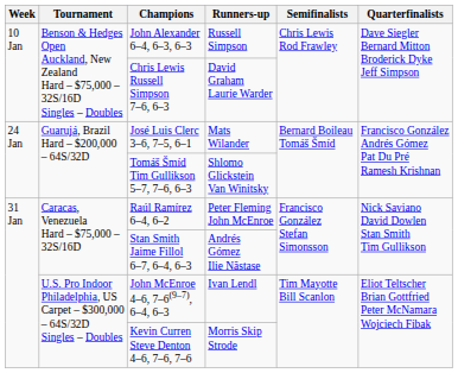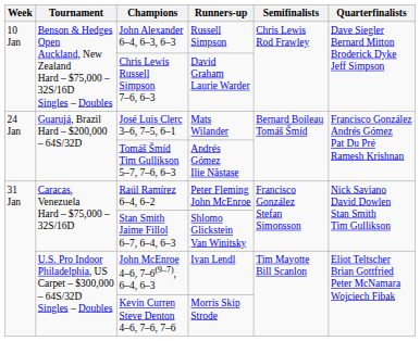 <table class="wikitable" style="font-size:95%;">
 <tr>
 <th style="width:48px;">Week</th>
 <th style="width:248px;">Tournament</th>
 <th style="width:200px;">Champions</th>
 <th style="width:200px;">Runners-up</th>
 <th style="width:190px;">Semifinalists</th>
 <th style="width:190px;">Quarterfinalists</th>
 </tr>
 <tr valign=top>
 <td rowspan=2>10 Jan</td>
 <td rowspan=2><a href='#'>Benson & Hedges Open</a> <br> <a href='#'>Auckland</a>, New Zealand <br> Hard – $75,000 – 32S/16D <br> <a href='#'>Singles</a> – <a href='#'>Doubles</a></td>
 <td> <a href='#'>John Alexander</a> <br> 6–4, 6–3, 6–3</td>
 <td> <a href='#'>Russell Simpson</a></td>
 <td rowspan=2> <a href='#'>Chris Lewis</a> <br>  <a href='#'>Rod Frawley</a></td>
 <td rowspan=2> <a href='#'>Dave Siegler</a> <br>  <a href='#'>Bernard Mitton</a> <br>  <a href='#'>Broderick Dyke</a> <br>  <a href='#'>Jeff Simpson</a></td>
 </tr>
 <tr valign=top>
 <td> <a href='#'>Chris Lewis</a> <br>  <a href='#'>Russell Simpson</a> <br> 7–6, 6–3</td>
 <td> <a href='#'>David Graham</a> <br>  <a href='#'>Laurie Warder</a></td>
 </tr>
 <tr valign=top>
 <td rowspan=2>24 Jan</td>
 <td rowspan=2><a href='#'>Guarujá</a>, Brazil <br> Hard – $200,000 – 64S/32D</td>
 <td> <a href='#'>José Luis Clerc</a> <br> 3–6, 7–5, 6–1</td>
 <td> <a href='#'>Mats Wilander</a></td>
 <td rowspan=2> <a href='#'>Bernard Boileau</a> <br>  <a href='#'>Tomáš Šmíd</a></td>
 <td rowspan=2> <a href='#'>Francisco González</a> <br>  <a href='#'>Andrés Gómez</a> <br>  <a href='#'>Pat Du Pré</a> <br>  <a href='#'>Ramesh Krishnan</a></td>
 </tr>
 <tr valign=top>
 <td> <a href='#'>Tomáš Šmíd</a> <br>  <a href='#'>Tim Gullikson</a> <br> 5–7, 7–6, 6–3</td>
-<td> <a href='#'>Shlomo Glickstein</a> <br>  <a href='#'>Van Winitsky</a></td>
+<td> <a href='#'>Andrés Gómez</a> <br>  <a href='#'>Ilie Năstase</a></td>
 </tr>
 <tr valign=top>
 <td rowspan=4>31 Jan</td>
 <td rowspan=2><a href='#'>Caracas</a>, Venezuela <br> Hard – $75,000 – 32S/16D</td>
 <td> <a href='#'>Raúl Ramírez</a> <br> 6–4, 6–2</td>
 <td> <a href='#'>Peter Fleming</a> <br>  <a href='#'>John McEnroe</a></td>
 <td rowspan=2> <a href='#'>Francisco González</a> <br>  <a href='#'>Stefan Simonsson</a></td>
 <td rowspan=2> <a href='#'>Nick Saviano</a> <br>  <a href='#'>David Dowlen</a> <br>  <a href='#'>Stan Smith</a> <br>  <a href='#'>Tim Gullikson</a></td>
 </tr>
 <tr valign=top>
 <td> <a href='#'>Stan Smith</a> <br>  <a href='#'>Jaime Fillol</a> <br> 6–7, 6–4, 6–3</td>
-<td> <a href='#'>Andrés Gómez</a> <br>  <a href='#'>Ilie Năstase</a></td>
+<td> <a href='#'>Shlomo Glickstein</a> <br>  <a href='#'>Van Winitsky</a></td>
 </tr>
 <tr valign=top>
 <td rowspan=2><a href='#'>U.S. Pro Indoor</a> <br> <a href='#'>Philadelphia</a>, US <br> Carpet – $300,000 – 64S/32D <br> <a href='#'>Singles</a> – <a href='#'>Doubles</a></td>
 <td> <a href='#'>John McEnroe</a> <br> 4–6, 7–6<sup>(9–7)</sup>, 6–4, 6–3</td>
 <td> <a href='#'>Ivan Lendl</a></td>
 <td rowspan=2> <a href='#'>Tim Mayotte</a> <br>  <a href='#'>Bill Scanlon</a></td>
 <td rowspan=2> <a href='#'>Eliot Teltscher</a> <br>  <a href='#'>Brian Gottfried</a> <br>  <a href='#'>Peter McNamara</a> <br>  <a href='#'>Wojciech Fibak</a></td>
 </tr>
 <tr valign=top>
 <td> <a href='#'>Kevin Curren</a> <br>  <a href='#'>Steve Denton</a> <br> 4–6, 7–6, 7–6</td>
 <td> <a href='#'>Morris Skip Strode</a></td>
 </tr>
 </table>
